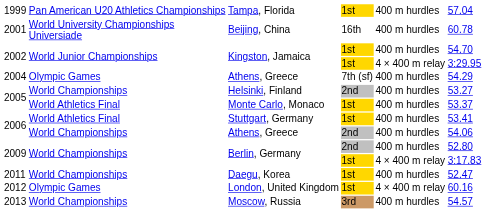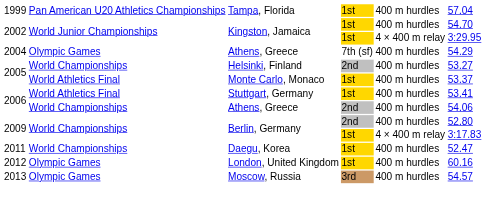 <table>
 <tr>
 <td>1999</td>
 <td><a href='#'>Pan American U20 Athletics Championships</a></td>
 <td><a href='#'>Tampa</a>, Florida</td>
 <td bgcolor=gold>1st</td>
 <td>400 m hurdles</td>
 <td><a href='#'>57.04</a></td>
-</tr>
-<tr>
-<td>2001</td>
-<td><a href='#'>World University Championships<br>Universiade</a></td>
-<td><a href='#'>Beijing</a>, China</td>
-<td>16th</td>
-<td>400 m hurdles</td>
-<td><a href='#'>60.78</a></td>
 </tr>
 <tr>
 <td rowspan=2>2002</td>
 <td rowspan=2><a href='#'>World Junior Championships</a></td>
 <td rowspan=2><a href='#'>Kingston</a>, Jamaica</td>
 <td bgcolor=gold>1st</td>
 <td>400 m hurdles</td>
 <td><a href='#'>54.70</a></td>
 </tr>
 <tr>
 <td bgcolor=gold>1st</td>
 <td>4 × 400 m relay</td>
 <td><a href='#'>3:29.95</a></td>
 </tr>
 <tr>
 <td>2004</td>
 <td><a href='#'>Olympic Games</a></td>
 <td><a href='#'>Athens</a>, Greece</td>
 <td>7th (sf)</td>
 <td>400 m hurdles</td>
 <td><a href='#'>54.29</a></td>
 </tr>
 <tr>
 <td rowspan=2>2005</td>
 <td><a href='#'>World Championships</a></td>
 <td><a href='#'>Helsinki</a>, Finland</td>
 <td bgcolor=silver>2nd</td>
 <td>400 m hurdles</td>
 <td><a href='#'>53.27</a></td>
 </tr>
 <tr>
 <td><a href='#'>World Athletics Final</a></td>
 <td><a href='#'>Monte Carlo</a>, Monaco</td>
 <td bgcolor=gold>1st</td>
 <td>400 m hurdles</td>
 <td><a href='#'>53.37</a></td>
 </tr>
 <tr>
 <td rowspan=2>2006</td>
 <td><a href='#'>World Athletics Final</a></td>
 <td><a href='#'>Stuttgart</a>, Germany</td>
 <td bgcolor=gold>1st</td>
 <td>400 m hurdles</td>
 <td><a href='#'>53.41</a></td>
 </tr>
 <tr>
 <td><a href='#'>World Championships</a></td>
 <td><a href='#'>Athens</a>, Greece</td>
 <td bgcolor=silver>2nd</td>
 <td>400 m hurdles</td>
 <td><a href='#'>54.06</a></td>
 </tr>
 <tr>
 <td rowspan=2>2009</td>
 <td rowspan=2><a href='#'>World Championships</a></td>
 <td rowspan=2><a href='#'>Berlin</a>, Germany</td>
 <td bgcolor=silver>2nd</td>
 <td>400 m hurdles</td>
 <td><a href='#'>52.80</a></td>
 </tr>
 <tr>
 <td bgcolor=gold>1st</td>
 <td>4 × 400 m relay</td>
 <td><a href='#'>3:17.83</a></td>
 </tr>
 <tr>
 <td>2011</td>
 <td><a href='#'>World Championships</a></td>
 <td><a href='#'>Daegu</a>, Korea</td>
 <td bgcolor=gold>1st</td>
 <td>400 m hurdles</td>
 <td><a href='#'>52.47</a></td>
 </tr>
 <tr>
 <td>2012</td>
 <td><a href='#'>Olympic Games</a></td>
 <td><a href='#'>London</a>, United Kingdom</td>
 <td bgcolor=gold>1st</td>
-<td>4 × 400 m relay</td>
+<td>400 m hurdles</td>
 <td><a href='#'>60.16</a></td>
 </tr>
 <tr>
 <td>2013</td>
-<td><a href='#'>World Championships</a></td>
+<td><a href='#'>Olympic Games</a></td>
 <td><a href='#'>Moscow</a>, Russia</td>
 <td bgcolor=cc9966>3rd</td>
 <td>400 m hurdles</td>
 <td><a href='#'>54.57</a></td>
 </tr>
 </table>
